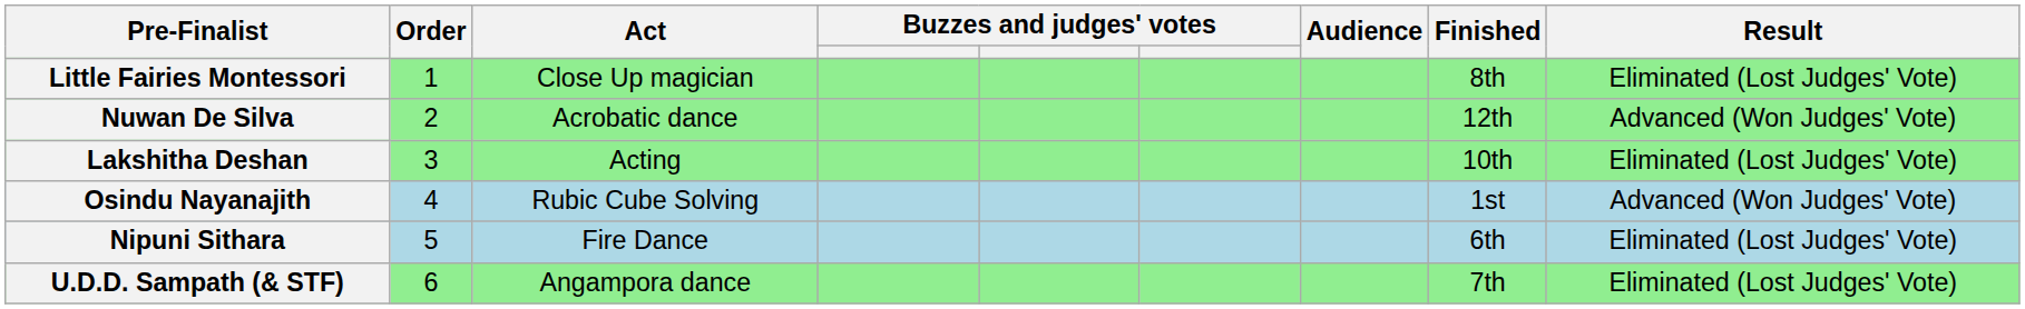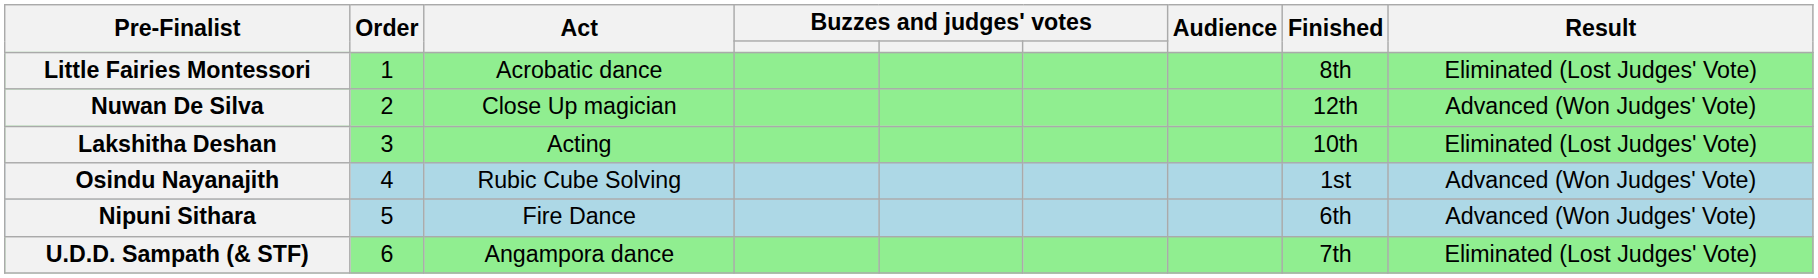 <table class="wikitable plainrowheaders sortable" style="text-align:center;">
 <tr>
 <th scope="col" rowspan="2" class="unsortable" style="width:18em;">Pre-Finalist</th>
 <th scope="col" rowspan="2" style="width:1em;">Order</th>
 <th scope="col" rowspan="2" class="unsortable" style="width:16em;">Act</th>
 <th scope="col" colspan="3" class="unsortable" style="width:24em;">Buzzes and judges' votes</th>
 <th scope="col" rowspan="2" style="width:0.25em;">Audience</th>
 <th scope="col" rowspan="2" style="width:0.25em;">Finished</th>
 <th scope="col" rowspan="2" style="width:23em;">Result</th>
 </tr>
 <tr>
 <th scope="col" style="width:6em;"></th>
 <th scope="col" style="width:6em;"></th>
 <th scope="col" style="width:6em;"></th>
 </tr>
 <tr bgcolor=lightgreen>
 <th scope="row">Little Fairies Montessori</th>
 <td>1</td>
-<td>Close Up magician</td>
+<td>Acrobatic dance</td>
 <td></td>
 <td></td>
 <td></td>
 <td></td>
 <td>8th</td>
 <td>Eliminated (Lost Judges' Vote)</td>
 </tr>
 <tr bgcolor=lightgreen>
 <th scope="row">Nuwan De Silva</th>
 <td>2</td>
-<td>Acrobatic dance</td>
+<td>Close Up magician</td>
 <td></td>
 <td></td>
 <td></td>
 <td></td>
 <td>12th</td>
 <td>Advanced (Won Judges' Vote)</td>
 </tr>
 <tr bgcolor=lightgreen>
 <th scope="row">Lakshitha Deshan</th>
 <td>3</td>
 <td>Acting</td>
 <td></td>
 <td></td>
 <td></td>
 <td></td>
 <td>10th</td>
 <td>Eliminated (Lost Judges' Vote)</td>
 </tr>
 <tr bgcolor=lightblue>
 <th scope="row">Osindu Nayanajith </th>
 <td>4</td>
 <td>Rubic Cube Solving</td>
 <td> </td>
 <td> </td>
 <td> </td>
 <td></td>
 <td>1st</td>
 <td>Advanced (Won Judges' Vote)</td>
 </tr>
 <tr bgcolor=lightblue>
 <th scope="row">Nipuni Sithara </th>
 <td>5</td>
 <td>Fire Dance</td>
 <td></td>
 <td></td>
 <td></td>
 <td></td>
 <td>6th</td>
-<td>Eliminated (Lost Judges' Vote)</td>
+<td>Advanced (Won Judges' Vote)</td>
 </tr>
 <tr bgcolor=lightgreen>
 <th scope="row">U.D.D. Sampath (& STF)</th>
 <td>6</td>
 <td>Angampora dance</td>
 <td></td>
 <td></td>
 <td></td>
 <td></td>
 <td>7th</td>
 <td>Eliminated (Lost Judges' Vote)</td>
 </tr>
 </table>
